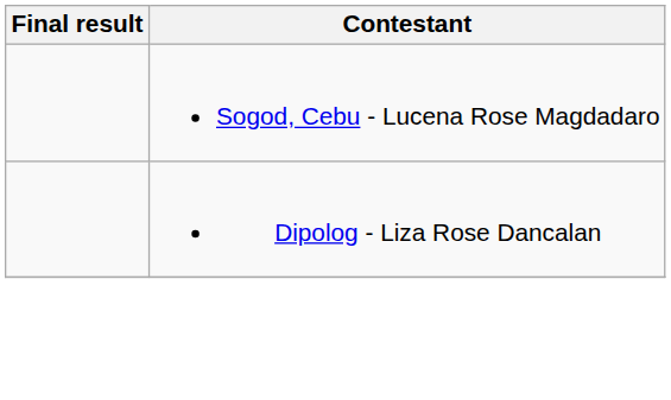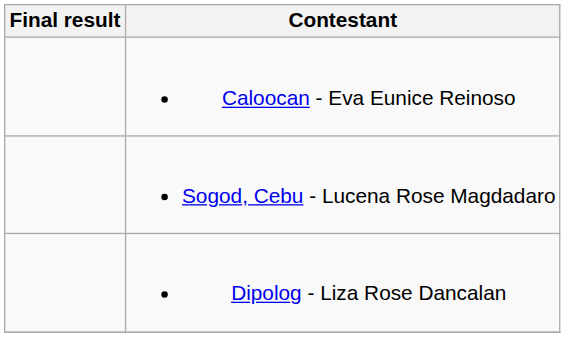 <table class="wikitable" style="text-align:center;">
 <tr>
 <th>Final result</th>
 <th>Contestant</th>
+</tr>
+<tr>
+<td></td>
+<td><br><ul><li><a href='#'>Caloocan</a> - Eva Eunice Reinoso</li></ul></td>
 </tr>
 <tr>
 <td></td>
 <td><br><ul><li><a href='#'>Sogod, Cebu</a> - Lucena Rose Magdadaro</li></ul></td>
 </tr>
 <tr>
 <td></td>
 <td><br><ul><li><a href='#'>Dipolog</a> - Liza Rose Dancalan</li></ul></td>
 </tr>
 <tr>
 </tr>
 </table>
